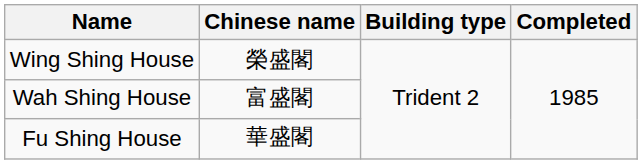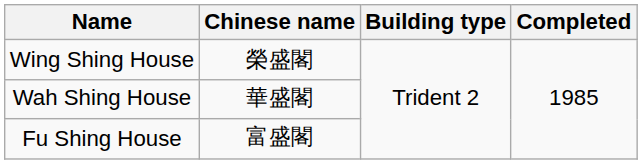 <table class="wikitable" style="text-align: center">
 <tr>
 <th>Name</th>
 <th>Chinese name</th>
 <th>Building type</th>
 <th>Completed</th>
 </tr>
 <tr>
 <td>Wing Shing House</td>
 <td>榮盛閣</td>
 <td rowspan="3">Trident 2</td>
 <td rowspan="3">1985</td>
 </tr>
 <tr>
 <td>Wah Shing House</td>
-<td>富盛閣</td>
+<td>華盛閣</td>
 </tr>
 <tr>
 <td>Fu Shing House</td>
-<td>華盛閣</td>
+<td>富盛閣</td>
 </tr>
 </table>
